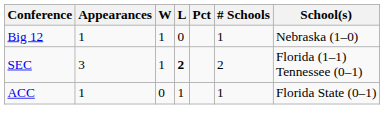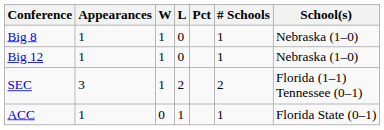 <table class="wikitable sortable">
 <tr>
 <th>Conference</th>
 <th>Appearances</th>
 <th>W</th>
 <th>L</th>
 <th>Pct</th>
 <th># Schools</th>
 <th class="unsortable">School(s)</th>
+</tr>
+<tr>
+<td><a href='#'>Big 8</a></td>
+<td>1</td>
+<td>1</td>
+<td>0</td>
+<td></td>
+<td>1</td>
+<td>Nebraska (1–0)</td>
 </tr>
 <tr>
 <td><a href='#'>Big 12</a></td>
 <td>1</td>
 <td>1</td>
 <td>0</td>
 <td></td>
 <td>1</td>
 <td>Nebraska (1–0)</td>
 </tr>
 <tr>
 <td><a href='#'>SEC</a></td>
 <td>3</td>
 <td>1</td>
-<td><strong>2</strong></td>
+<td>2</td>
 <td></td>
 <td>2</td>
 <td>Florida (1–1)<br>Tennessee (0–1)</td>
 </tr>
 <tr>
 <td><a href='#'>ACC</a></td>
 <td>1</td>
 <td>0</td>
 <td>1</td>
 <td></td>
 <td>1</td>
 <td>Florida State (0–1)</td>
 </tr>
 </table>
